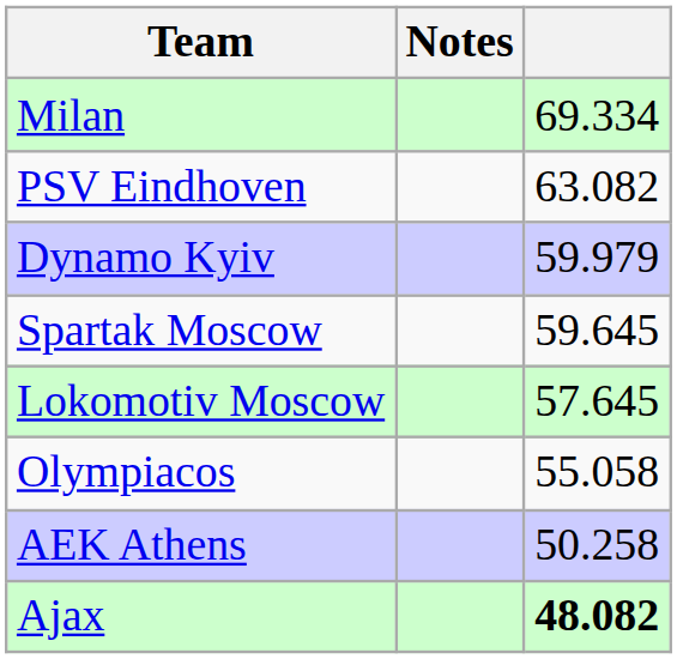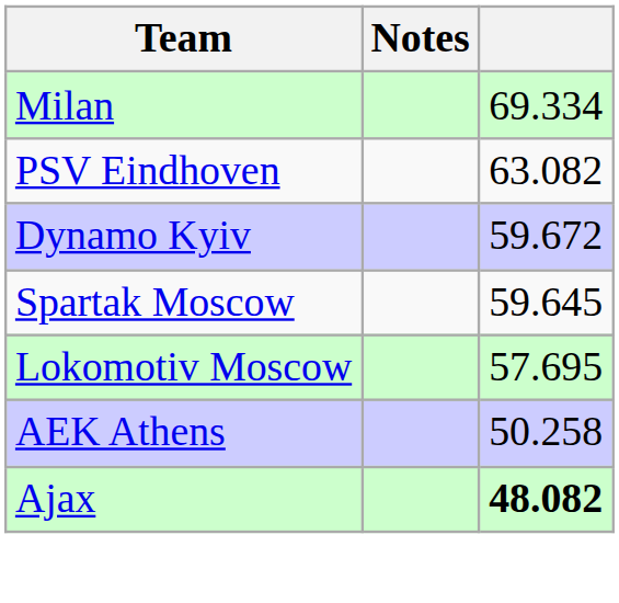 <table class="wikitable" style="float:left; margin-right:1em">
 <tr>
 <th>Team</th>
 <th>Notes</th>
 <th></th>
 </tr>
 <tr bgcolor=#ccffcc>
 <td> <a href='#'>Milan</a></td>
 <td></td>
 <td align=right>69.334</td>
 </tr>
 <tr>
 <td> <a href='#'>PSV Eindhoven</a></td>
 <td></td>
 <td align=right>63.082</td>
 </tr>
 <tr bgcolor=#ccccff>
 <td> <a href='#'>Dynamo Kyiv</a></td>
 <td></td>
-<td align=right>59.979</td>
+<td align=right>59.672</td>
 </tr>
 <tr>
 <td> <a href='#'>Spartak Moscow</a></td>
 <td></td>
 <td align=right>59.645</td>
 </tr>
 <tr bgcolor=#ccffcc>
 <td> <a href='#'>Lokomotiv Moscow</a></td>
 <td></td>
-<td align=right>57.645</td>
-</tr>
-<tr>
-<td> <a href='#'>Olympiacos</a></td>
-<td></td>
-<td align=right>55.058</td>
+<td align=right>57.695</td>
 </tr>
 <tr bgcolor=#ccccff>
 <td> <a href='#'>AEK Athens</a></td>
 <td></td>
 <td align=right>50.258</td>
 </tr>
 <tr bgcolor=#ccffcc>
 <td> <a href='#'>Ajax</a></td>
 <td></td>
 <td align=right><strong>48.082</strong></td>
 </tr>
 </table>
